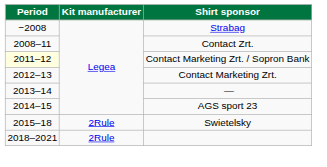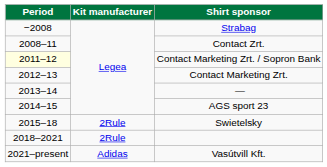 <table class="wikitable" style="text-align:center;margin-left:1em">
 <tr>
 <th style="color:#FFFFFF; background:#00753f">Period</th>
 <th style="color:#FFFFFF; background:#00753f">Kit manufacturer</th>
 <th style="color:#FFFFFF; background:#00753f">Shirt sponsor</th>
 </tr>
 <tr>
 <td>−2008</td>
 <td rowspan=6><a href='#'>Legea</a></td>
 <td><a href='#'>Strabag</a></td>
 </tr>
 <tr>
 <td>2008–11</td>
 <td>Contact Zrt.</td>
 </tr>
 <tr>
 <td style="background: lightyellow;">2011–12</td>
 <td>Contact Marketing Zrt. / Sopron Bank</td>
 </tr>
 <tr>
 <td>2012–13</td>
 <td>Contact Marketing Zrt.</td>
 </tr>
 <tr>
 <td>2013–14</td>
 <td> —</td>
 </tr>
 <tr>
 <td>2014–15</td>
 <td>AGS sport 23</td>
 </tr>
 <tr>
 <td>2015–18</td>
 <td><a href='#'>2Rule</a></td>
 <td>Swietelsky</td>
 </tr>
 <tr>
 <td>2018–2021</td>
 <td><a href='#'>2Rule</a></td>
 </tr>
+<tr>
+<td>2021–present</td>
+<td><a href='#'>Adidas</a></td>
+<td>Vasútvill Kft.</td>
+</tr>
 </table>
